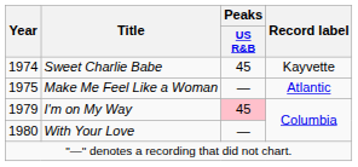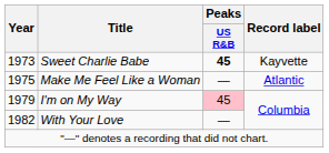 <table class="wikitable" style="text-align:center;">
 <tr>
 <th rowspan="2">Year</th>
 <th rowspan="2">Title</th>
 <th colspan="1">Peaks</th>
 <th rowspan="2">Record label</th>
 </tr>
 <tr style="font-size:smaller;">
 <th width="35"><a href='#'>US<br>R&B</a><br></th>
 </tr>
 <tr>
-<td rowspan="1">1974</td>
+<td rowspan="1">1973</td>
 <td align="left"><em>Sweet Charlie Babe</em></td>
-<td>45</td>
+<td><strong>45</strong></td>
 <td rowspan="1">Kayvette</td>
 </tr>
 <tr>
 <td rowspan="1">1975</td>
 <td align="left"><em>Make Me Feel Like a Woman</em></td>
 <td>—</td>
 <td rowspan="1"><a href='#'>Atlantic</a></td>
 </tr>
 <tr>
 <td rowspan="1">1979</td>
 <td align="left"><em>I'm on My Way</em></td>
 <td style="background: pink;">45</td>
 <td rowspan="2"><a href='#'>Columbia</a></td>
 </tr>
 <tr>
-<td rowspan="1">1980</td>
+<td rowspan="1">1982</td>
 <td align="left"><em>With Your Love</em></td>
 <td>—</td>
 </tr>
 <tr>
 <td colspan="15" style="font-size:90%">"—" denotes a recording that did not chart.</td>
 </tr>
 </table>
